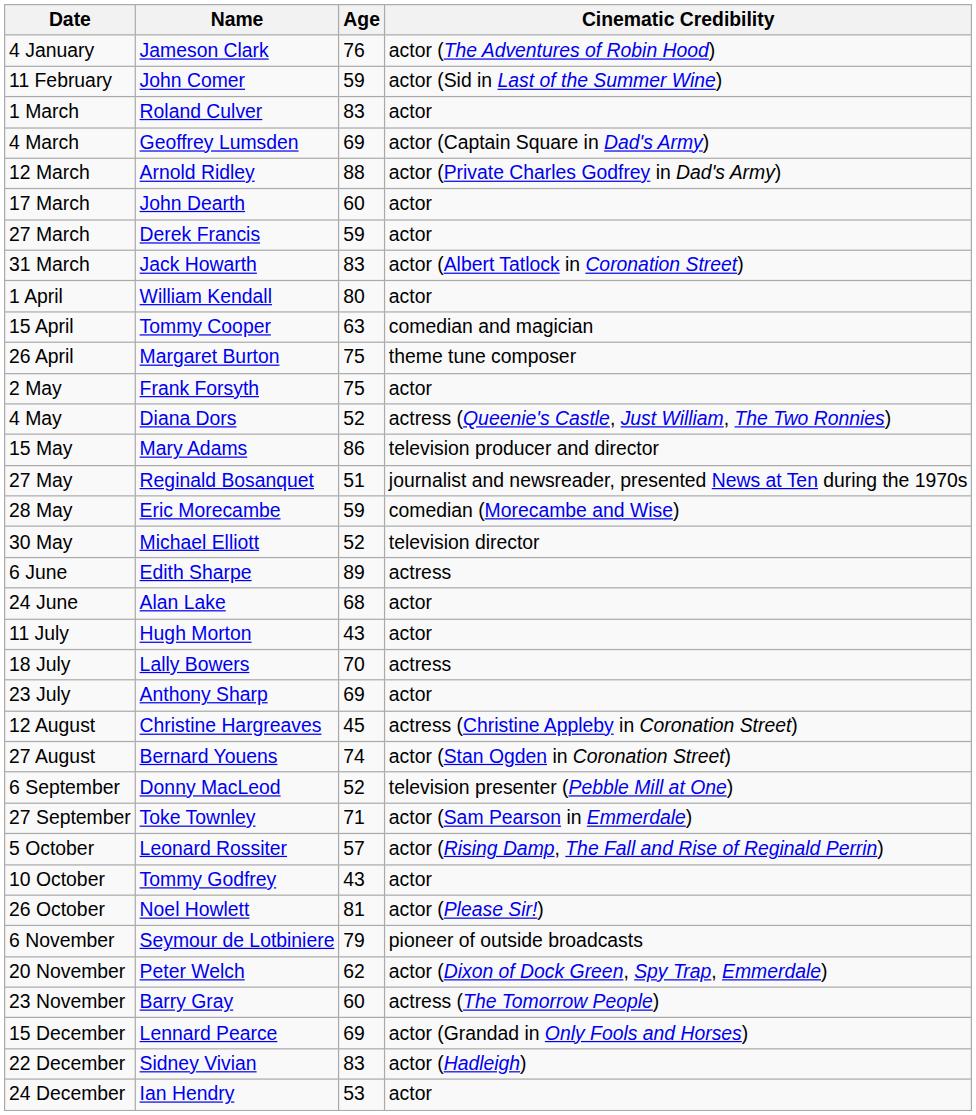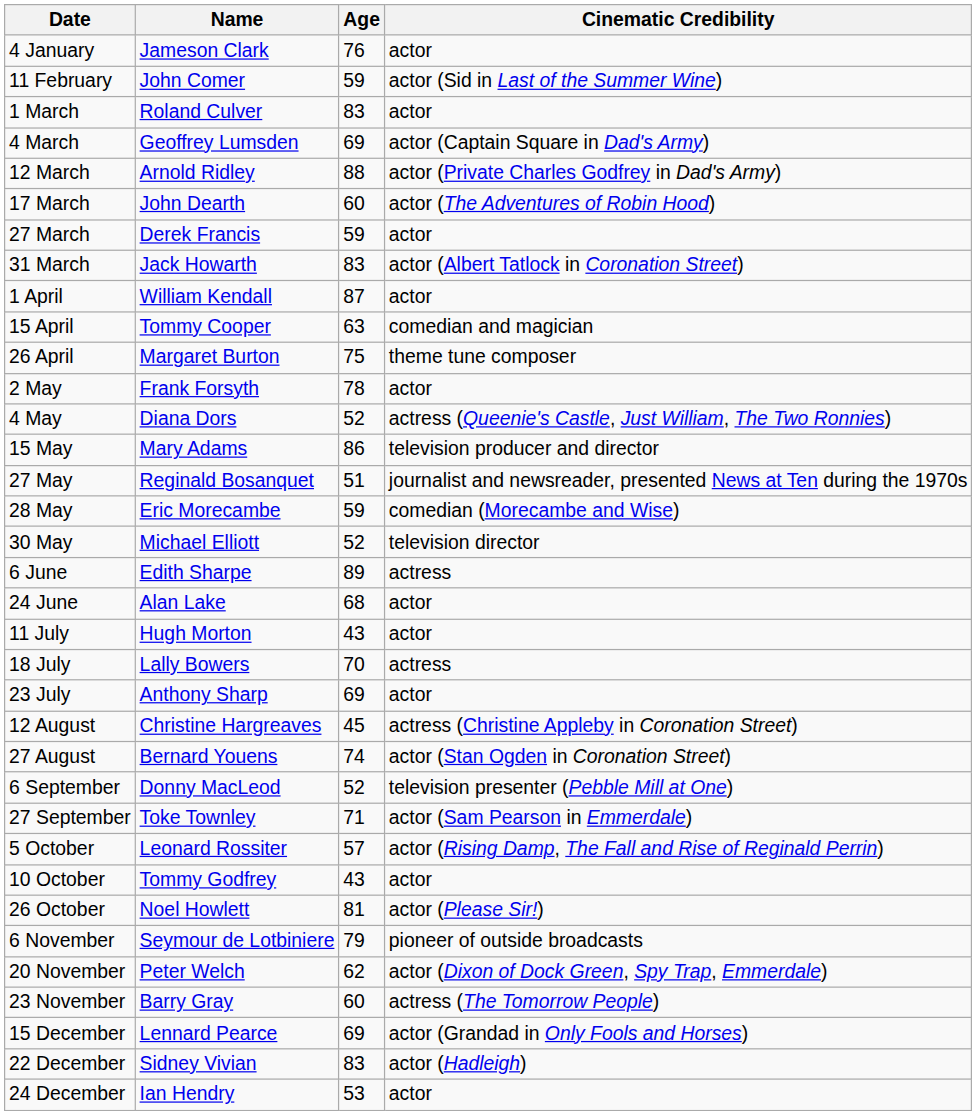 <table class="wikitable">
 <tr>
 <th>Date</th>
 <th>Name</th>
 <th>Age</th>
 <th>Cinematic Credibility</th>
 </tr>
 <tr>
 <td>4 January</td>
 <td><a href='#'>Jameson Clark</a></td>
 <td>76</td>
-<td>actor (<em><a href='#'>The Adventures of Robin Hood</a></em>)</td>
+<td>actor</td>
 </tr>
 <tr>
 <td>11 February</td>
 <td><a href='#'>John Comer</a></td>
 <td>59</td>
 <td>actor (Sid in <em><a href='#'>Last of the Summer Wine</a></em>)</td>
 </tr>
 <tr>
 <td>1 March</td>
 <td><a href='#'>Roland Culver</a></td>
 <td>83</td>
 <td>actor</td>
 </tr>
 <tr>
 <td>4 March</td>
 <td><a href='#'>Geoffrey Lumsden</a></td>
 <td>69</td>
 <td>actor (Captain Square in <em><a href='#'>Dad's Army</a></em>)</td>
 </tr>
 <tr>
 <td>12 March</td>
 <td><a href='#'>Arnold Ridley</a></td>
 <td>88</td>
 <td>actor (<a href='#'>Private Charles Godfrey</a> in <em>Dad's Army</em>)</td>
 </tr>
 <tr>
 <td>17 March</td>
 <td><a href='#'>John Dearth</a></td>
 <td>60</td>
-<td>actor</td>
+<td>actor (<em><a href='#'>The Adventures of Robin Hood</a></em>)</td>
 </tr>
 <tr>
 <td>27 March</td>
 <td><a href='#'>Derek Francis</a></td>
 <td>59</td>
 <td>actor</td>
 </tr>
 <tr>
 <td>31 March</td>
 <td><a href='#'>Jack Howarth</a></td>
 <td>83</td>
 <td>actor (<a href='#'>Albert Tatlock</a> in <em><a href='#'>Coronation Street</a></em>)</td>
 </tr>
 <tr>
 <td>1 April</td>
 <td><a href='#'>William Kendall</a></td>
-<td>80</td>
+<td>87</td>
 <td>actor</td>
 </tr>
 <tr>
 <td>15 April</td>
 <td><a href='#'>Tommy Cooper</a></td>
 <td>63</td>
 <td>comedian and magician</td>
 </tr>
 <tr>
 <td>26 April</td>
 <td><a href='#'>Margaret Burton</a></td>
 <td>75</td>
 <td>theme tune composer</td>
 </tr>
 <tr>
 <td>2 May</td>
 <td><a href='#'>Frank Forsyth</a></td>
-<td>75</td>
+<td>78</td>
 <td>actor</td>
 </tr>
 <tr>
 <td>4 May</td>
 <td><a href='#'>Diana Dors</a></td>
 <td>52</td>
 <td>actress (<em><a href='#'>Queenie's Castle</a></em>, <em><a href='#'>Just William</a></em>, <em><a href='#'>The Two Ronnies</a></em>)</td>
 </tr>
 <tr>
 <td>15 May</td>
 <td><a href='#'>Mary Adams</a></td>
 <td>86</td>
 <td>television producer and director</td>
 </tr>
 <tr>
 <td>27 May</td>
 <td><a href='#'>Reginald Bosanquet</a></td>
 <td>51</td>
 <td>journalist and newsreader, presented <a href='#'>News at Ten</a> during the 1970s</td>
 </tr>
 <tr>
 <td>28 May</td>
 <td><a href='#'>Eric Morecambe</a></td>
 <td>59</td>
 <td>comedian (<a href='#'>Morecambe and Wise</a>)</td>
 </tr>
 <tr>
 <td>30 May</td>
 <td><a href='#'>Michael Elliott</a></td>
 <td>52</td>
 <td>television director</td>
 </tr>
 <tr>
 <td>6 June</td>
 <td><a href='#'>Edith Sharpe</a></td>
 <td>89</td>
 <td>actress</td>
 </tr>
 <tr>
 <td>24 June</td>
 <td><a href='#'>Alan Lake</a></td>
 <td>68</td>
 <td>actor</td>
 </tr>
 <tr>
 <td>11 July</td>
 <td><a href='#'>Hugh Morton</a></td>
 <td>43</td>
 <td>actor</td>
 </tr>
 <tr>
 <td>18 July</td>
 <td><a href='#'>Lally Bowers</a></td>
 <td>70</td>
 <td>actress</td>
 </tr>
 <tr>
 <td>23 July</td>
 <td><a href='#'>Anthony Sharp</a></td>
 <td>69</td>
 <td>actor</td>
 </tr>
 <tr>
 <td>12 August</td>
 <td><a href='#'>Christine Hargreaves</a></td>
 <td>45</td>
 <td>actress (<a href='#'>Christine Appleby</a> in <em>Coronation Street</em>)</td>
 </tr>
 <tr>
 <td>27 August</td>
 <td><a href='#'>Bernard Youens</a></td>
 <td>74</td>
 <td>actor (<a href='#'>Stan Ogden</a> in <em>Coronation Street</em>)</td>
 </tr>
 <tr>
 <td>6 September</td>
 <td><a href='#'>Donny MacLeod</a></td>
 <td>52</td>
 <td>television presenter (<em><a href='#'>Pebble Mill at One</a></em>)</td>
 </tr>
 <tr>
 <td>27 September</td>
 <td><a href='#'>Toke Townley</a></td>
 <td>71</td>
 <td>actor (<a href='#'>Sam Pearson</a> in <em><a href='#'>Emmerdale</a></em>)</td>
 </tr>
 <tr>
 <td>5 October</td>
 <td><a href='#'>Leonard Rossiter</a></td>
 <td>57</td>
 <td>actor (<em><a href='#'>Rising Damp</a></em>, <em><a href='#'>The Fall and Rise of Reginald Perrin</a></em>)</td>
 </tr>
 <tr>
 <td>10 October</td>
 <td><a href='#'>Tommy Godfrey</a></td>
 <td>43</td>
 <td>actor</td>
 </tr>
 <tr>
 <td>26 October</td>
 <td><a href='#'>Noel Howlett</a></td>
 <td>81</td>
 <td>actor (<em><a href='#'>Please Sir!</a></em>)</td>
 </tr>
 <tr>
 <td>6 November</td>
 <td><a href='#'>Seymour de Lotbiniere</a></td>
 <td>79</td>
 <td>pioneer of outside broadcasts</td>
 </tr>
 <tr>
 <td>20 November</td>
 <td><a href='#'>Peter Welch</a></td>
 <td>62</td>
 <td>actor (<em><a href='#'>Dixon of Dock Green</a></em>, <em><a href='#'>Spy Trap</a></em>, <em><a href='#'>Emmerdale</a></em>)</td>
 </tr>
 <tr>
 <td>23 November</td>
 <td><a href='#'>Barry Gray</a></td>
 <td>60</td>
 <td>actress (<em><a href='#'>The Tomorrow People</a></em>)</td>
 </tr>
 <tr>
 <td>15 December</td>
 <td><a href='#'>Lennard Pearce</a></td>
 <td>69</td>
 <td>actor (Grandad in <em><a href='#'>Only Fools and Horses</a></em>)</td>
 </tr>
 <tr>
 <td>22 December</td>
 <td><a href='#'>Sidney Vivian</a></td>
 <td>83</td>
 <td>actor (<em><a href='#'>Hadleigh</a></em>)</td>
 </tr>
 <tr>
 <td>24 December</td>
 <td><a href='#'>Ian Hendry</a></td>
 <td>53</td>
 <td>actor</td>
 </tr>
 </table>
